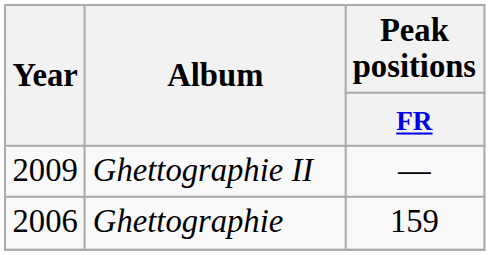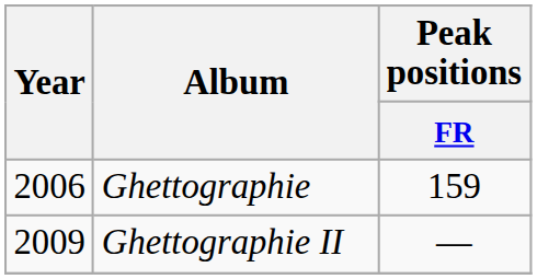 <table class="wikitable">
 <tr>
 <th align="center" rowspan="2" width="10">Year</th>
 <th align="center" rowspan="2" width="120">Album</th>
 <th align="center" colspan="1" width="20">Peak positions</th>
 </tr>
 <tr>
 <th width="20"><small><a href='#'>FR</a><br></small></th>
 </tr>
 <tr>
+<td>2006</td>
+<td><em>Ghettographie</em></td>
+<td style="text-align:center;">159</td>
+</tr>
+<tr>
 <td>2009</td>
 <td><em>Ghettographie II</em></td>
 <td style="text-align:center;">—</td>
 </tr>
 <tr>
-<td>2006</td>
-<td><em>Ghettographie</em></td>
-<td style="text-align:center;">159</td>
-</tr>
-<tr>
 </tr>
 </table>
